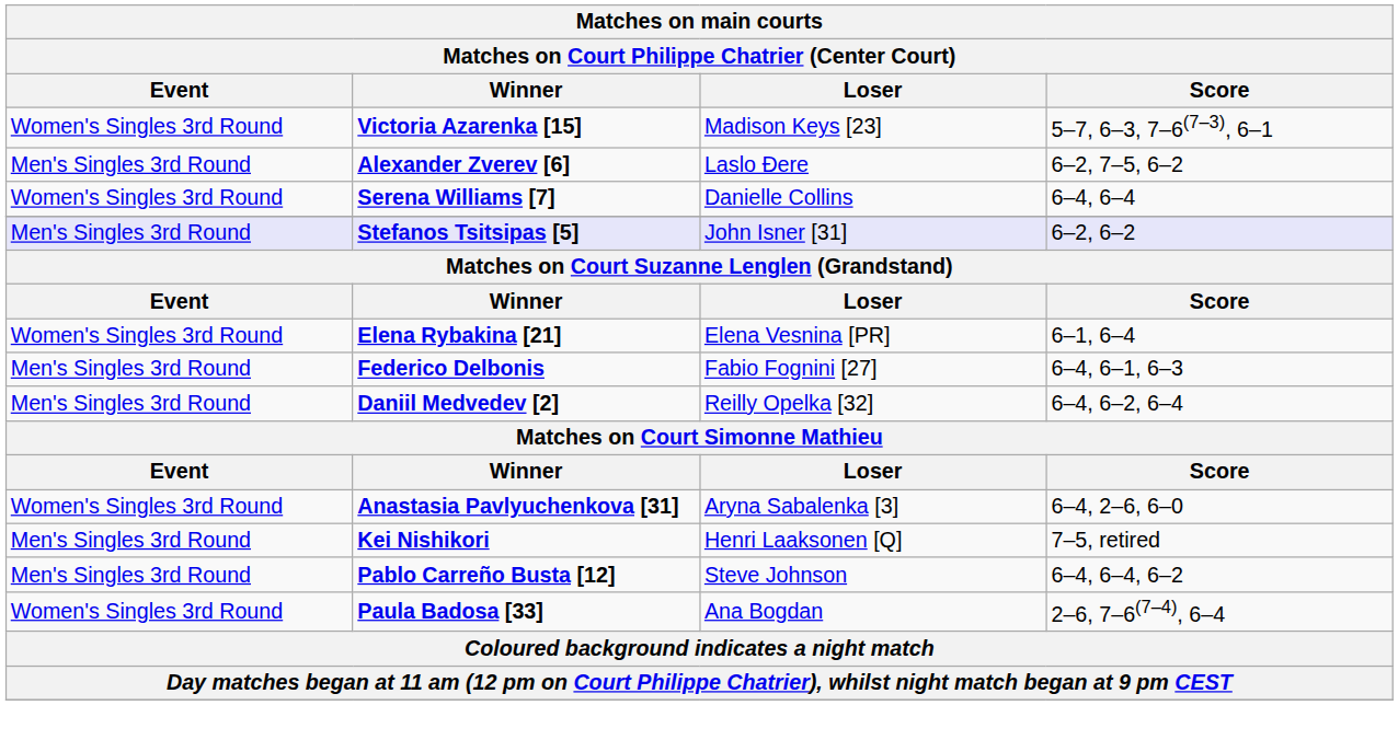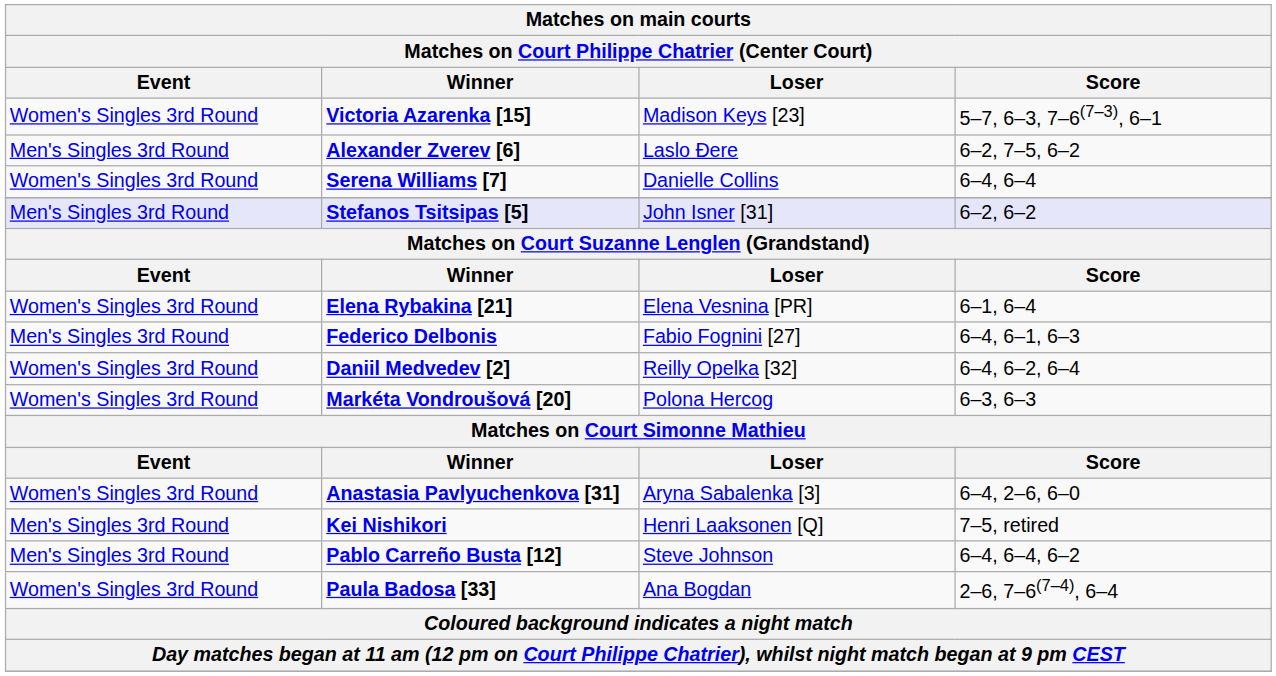 <table class="wikitable" style="margin:auto;">
 <tr>
 <th colspan="4" style="white-space:nowrap">Matches on main courts</th>
 </tr>
 <tr>
 <th colspan="4">Matches on <a href='#'>Court Philippe Chatrier</a> (Center Court)</th>
 </tr>
 <tr>
 <th width="250">Event</th>
 <th width="250">Winner</th>
 <th width="250">Loser</th>
 <th width="250">Score</th>
 </tr>
 <tr>
 <td><a href='#'>Women's Singles 3rd Round</a></td>
 <td><strong> <a href='#'>Victoria Azarenka</a> [15]</strong></td>
 <td> <a href='#'>Madison Keys</a> [23]</td>
 <td>5–7, 6–3, 7–6<sup>(7–3)</sup>, 6–1</td>
 </tr>
 <tr>
 <td><a href='#'>Men's Singles 3rd Round</a></td>
 <td><strong> <a href='#'>Alexander Zverev</a> [6]</strong></td>
 <td> <a href='#'>Laslo Đere</a></td>
 <td>6–2, 7–5, 6–2</td>
 </tr>
 <tr>
 <td><a href='#'>Women's Singles 3rd Round</a></td>
 <td><strong> <a href='#'>Serena Williams</a> [7]</strong></td>
 <td> <a href='#'>Danielle Collins</a></td>
 <td>6–4, 6–4</td>
 </tr>
 <tr>
 </tr>
 <tr bgcolor=lavender>
 <td><a href='#'>Men's Singles 3rd Round</a></td>
 <td><strong> <a href='#'>Stefanos Tsitsipas</a> [5]</strong></td>
 <td> <a href='#'>John Isner</a> [31]</td>
 <td>6–2, 6–2</td>
 </tr>
 <tr>
 <th colspan="4">Matches on <a href='#'>Court Suzanne Lenglen</a> (Grandstand)</th>
 </tr>
 <tr>
 <th width="250">Event</th>
 <th width="250">Winner</th>
 <th width="250">Loser</th>
 <th width="250">Score</th>
 </tr>
 <tr>
 <td><a href='#'>Women's Singles 3rd Round</a></td>
 <td><strong> <a href='#'>Elena Rybakina</a> [21]</strong></td>
 <td> <a href='#'>Elena Vesnina</a> [PR]</td>
 <td>6–1, 6–4</td>
 </tr>
 <tr>
 <td><a href='#'>Men's Singles 3rd Round</a></td>
 <td><strong> <a href='#'>Federico Delbonis</a></strong></td>
 <td> <a href='#'>Fabio Fognini</a> [27]</td>
 <td>6–4, 6–1, 6–3</td>
 </tr>
 <tr>
-<td><a href='#'>Men's Singles 3rd Round</a></td>
+<td><a href='#'>Women's Singles 3rd Round</a></td>
 <td><strong> <a href='#'>Daniil Medvedev</a> [2]</strong></td>
 <td> <a href='#'>Reilly Opelka</a> [32]</td>
 <td>6–4, 6–2, 6–4</td>
+</tr>
+<tr>
+<td><a href='#'>Women's Singles 3rd Round</a></td>
+<td><strong> <a href='#'>Markéta Vondroušová</a> [20]</strong></td>
+<td> <a href='#'>Polona Hercog</a></td>
+<td>6–3, 6–3</td>
 </tr>
 <tr>
 <th colspan="4">Matches on <a href='#'>Court Simonne Mathieu</a></th>
 </tr>
 <tr>
 <th width="250">Event</th>
 <th width="250">Winner</th>
 <th width="250">Loser</th>
 <th width="250">Score</th>
 </tr>
 <tr>
 <td><a href='#'>Women's Singles 3rd Round</a></td>
 <td><strong> <a href='#'>Anastasia Pavlyuchenkova</a> [31]</strong></td>
 <td> <a href='#'>Aryna Sabalenka</a> [3]</td>
 <td>6–4, 2–6, 6–0</td>
 </tr>
 <tr>
 <td><a href='#'>Men's Singles 3rd Round</a></td>
 <td><strong> <a href='#'>Kei Nishikori</a></strong></td>
 <td> <a href='#'>Henri Laaksonen</a> [Q]</td>
 <td>7–5, retired</td>
 </tr>
 <tr>
 <td><a href='#'>Men's Singles 3rd Round</a></td>
 <td><strong> <a href='#'>Pablo Carreño Busta</a> [12]</strong></td>
 <td> <a href='#'>Steve Johnson</a></td>
 <td>6–4, 6–4, 6–2</td>
 </tr>
 <tr>
 <td><a href='#'>Women's Singles 3rd Round</a></td>
 <td><strong> <a href='#'>Paula Badosa</a> [33]</strong></td>
 <td> <a href='#'>Ana Bogdan</a></td>
 <td>2–6, 7–6<sup>(7–4)</sup>, 6–4</td>
 </tr>
 <tr>
 <th colspan="4"><em>Coloured background indicates a night match</em></th>
 </tr>
 <tr>
 <th colspan="4"><em>Day matches began at 11 am (12 pm on <a href='#'>Court Philippe Chatrier</a>), whilst night match began at 9 pm <a href='#'>CEST</a></em></th>
 </tr>
 <tr>
 </tr>
 </table>
